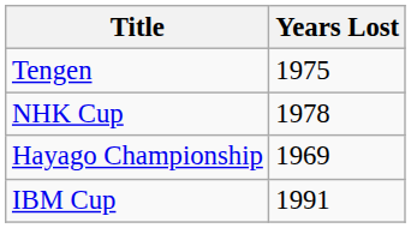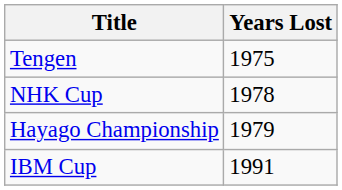 <table class="wikitable">
 <tr>
 <th>Title</th>
 <th>Years Lost</th>
 </tr>
 <tr>
 <td> <a href='#'>Tengen</a></td>
 <td>1975</td>
 </tr>
 <tr>
 <td> <a href='#'>NHK Cup</a></td>
 <td>1978</td>
 </tr>
 <tr>
 <td> <a href='#'>Hayago Championship</a></td>
-<td>1969</td>
+<td>1979</td>
 </tr>
 <tr>
 <td> <a href='#'>IBM Cup</a></td>
 <td>1991</td>
 </tr>
 </table>
